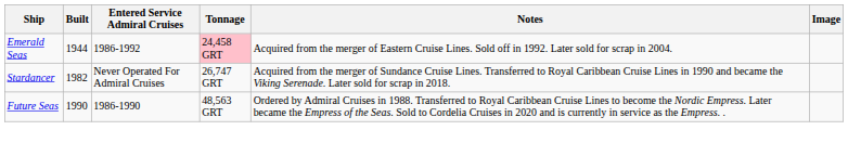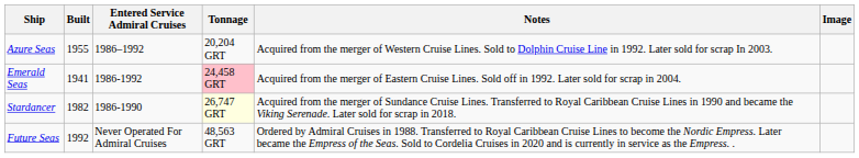 <table class="wikitable">
 <tr>
 <th>Ship</th>
 <th>Built</th>
 <th>Entered Service Admiral Cruises</th>
 <th>Tonnage</th>
 <th>Notes</th>
 <th>Image</th>
 </tr>
 <tr>
+<td><em><a href='#'>Azure Seas</a></em></td>
+<td>1955</td>
+<td>1986–1992</td>
+<td>20,204 GRT</td>
+<td>Acquired from the merger of Western Cruise Lines. Sold to <a href='#'>Dolphin Cruise Line</a> in 1992. Later sold for scrap In 2003.</td>
+<td></td>
+</tr>
+<tr>
 <td><em><a href='#'>Emerald Seas</a></em></td>
-<td>1944</td>
+<td>1941</td>
 <td>1986-1992</td>
 <td style="background: pink;">24,458 GRT</td>
 <td>Acquired from the merger of Eastern Cruise Lines. Sold off in 1992. Later sold for scrap in 2004.</td>
 <td></td>
 </tr>
 <tr>
 <td><em><a href='#'>Stardancer</a></em></td>
 <td>1982</td>
-<td>Never Operated For Admiral Cruises</td>
-<td>26,747 GRT</td>
+<td>1986-1990</td>
+<td style="background: lightyellow;">26,747 GRT</td>
 <td>Acquired from the merger of Sundance Cruise Lines. Transferred to Royal Caribbean Cruise Lines in 1990 and became the <em>Viking Serenade</em>. Later sold for scrap in 2018.</td>
 <td></td>
 </tr>
 <tr>
 <td><em><a href='#'>Future Seas</a></em></td>
-<td>1990</td>
-<td>1986-1990</td>
+<td>1992</td>
+<td>Never Operated For Admiral Cruises</td>
 <td>48,563 GRT</td>
 <td>Ordered by Admiral Cruises in 1988. Transferred to Royal Caribbean Cruise Lines to become the <em>Nordic Empress</em>. Later became the <em>Empress of the Seas</em>. Sold to Cordelia Cruises in 2020 and is currently in service as the <em>Empress</em>. .</td>
 <td></td>
 </tr>
 </table>
